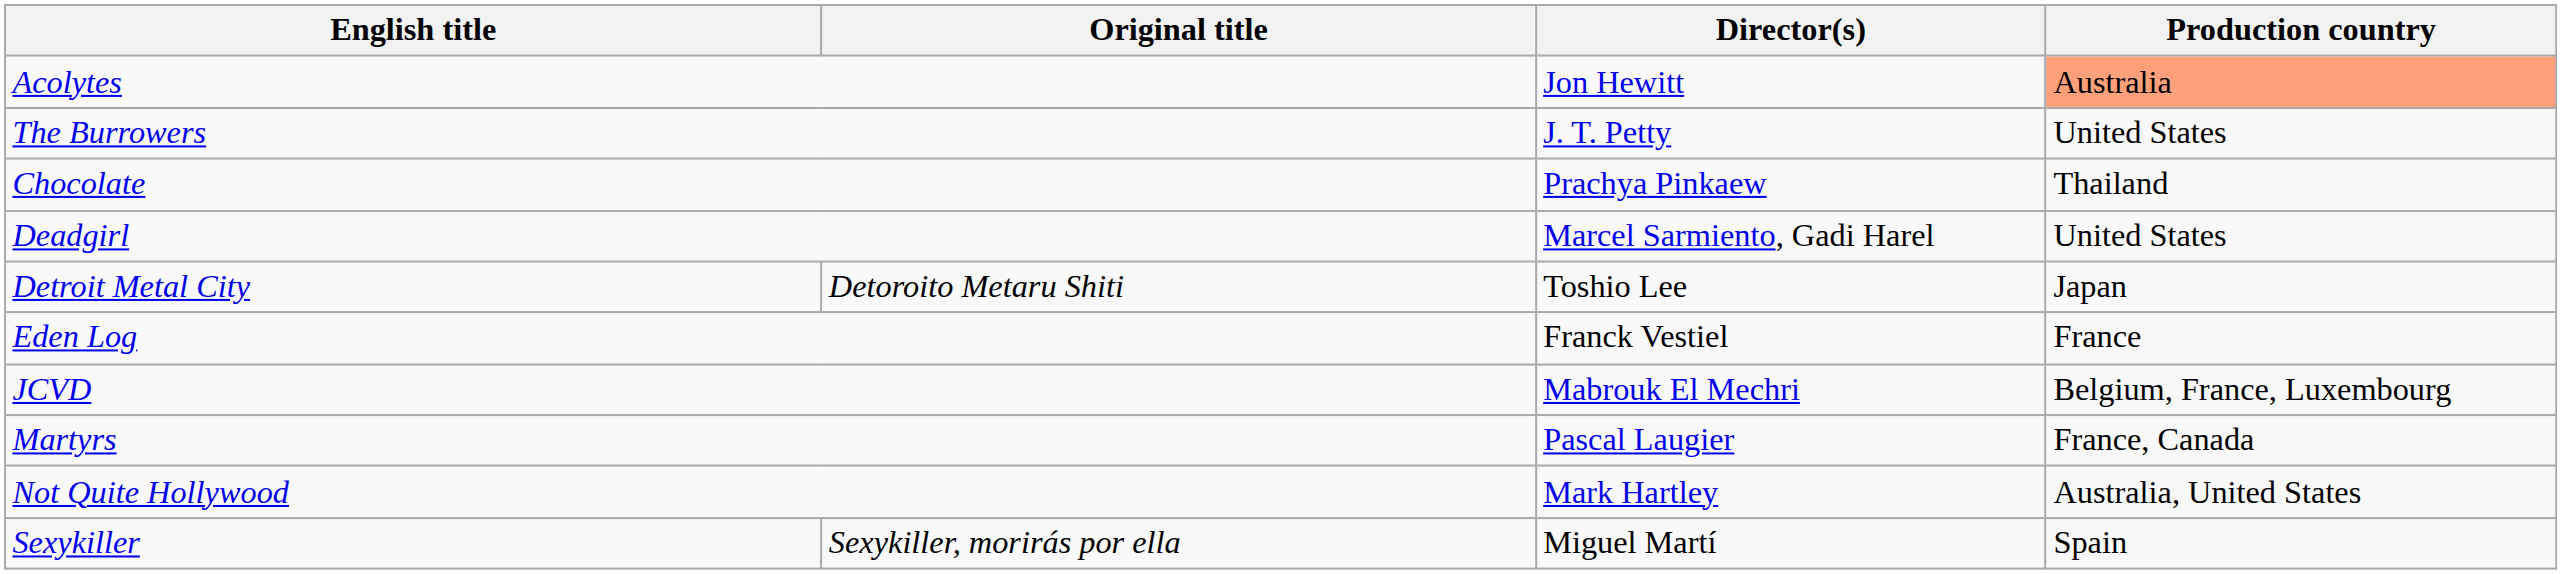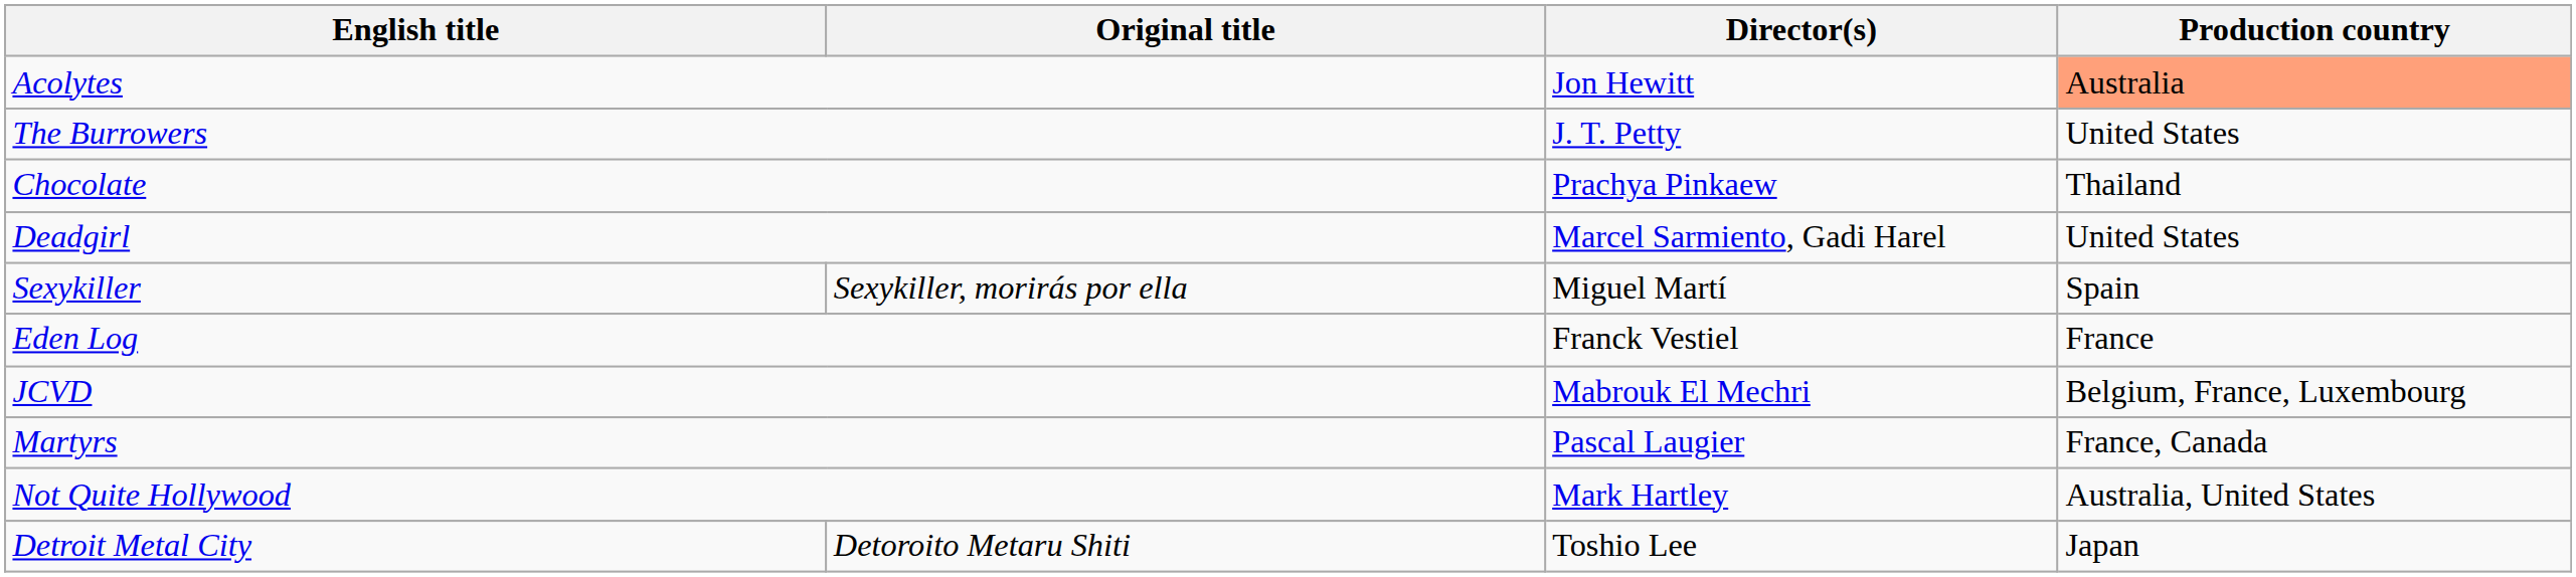 <table class="sortable wikitable" width="100%" cellpadding="5">
 <tr>
 <th scope="col" width="32%">English title</th>
 <th scope="col" width="28%">Original title</th>
 <th scope="col" width="20%">Director(s)</th>
 <th scope="col" width="20%">Production country</th>
 </tr>
 <tr>
 <td colspan=2><em><a href='#'>Acolytes</a></em></td>
 <td><a href='#'>Jon Hewitt</a></td>
 <td style="background: lightsalmon;">Australia</td>
 </tr>
 <tr>
 <td colspan=2><em><a href='#'>The Burrowers</a></em></td>
 <td><a href='#'>J. T. Petty</a></td>
 <td>United States</td>
 </tr>
 <tr>
 <td colspan=2><em><a href='#'>Chocolate</a></em></td>
 <td><a href='#'>Prachya Pinkaew</a></td>
 <td>Thailand</td>
 </tr>
 <tr>
 <td colspan=2><em><a href='#'>Deadgirl</a></em></td>
 <td><a href='#'>Marcel Sarmiento</a>, Gadi Harel</td>
 <td>United States</td>
 </tr>
 <tr>
-<td><em><a href='#'>Detroit Metal City</a></em></td>
-<td><em>Detoroito Metaru Shiti</em></td>
-<td>Toshio Lee</td>
-<td>Japan</td>
+<td><em><a href='#'>Sexykiller</a></em></td>
+<td><em>Sexykiller, morirás por ella</em></td>
+<td>Miguel Martí</td>
+<td>Spain</td>
 </tr>
 <tr>
 <td colspan=2><em><a href='#'>Eden Log</a></em></td>
 <td>Franck Vestiel</td>
 <td>France</td>
 </tr>
 <tr>
 <td colspan=2><em><a href='#'>JCVD</a></em></td>
 <td><a href='#'>Mabrouk El Mechri</a></td>
 <td>Belgium, France, Luxembourg</td>
 </tr>
 <tr>
 <td colspan=2><em><a href='#'>Martyrs</a></em></td>
 <td><a href='#'>Pascal Laugier</a></td>
 <td>France, Canada</td>
 </tr>
 <tr>
 <td colspan=2><em><a href='#'>Not Quite Hollywood</a></em></td>
 <td><a href='#'>Mark Hartley</a></td>
 <td>Australia, United States</td>
 </tr>
 <tr>
-<td><em><a href='#'>Sexykiller</a></em></td>
-<td><em>Sexykiller, morirás por ella</em></td>
-<td>Miguel Martí</td>
-<td>Spain</td>
+<td><em><a href='#'>Detroit Metal City</a></em></td>
+<td><em>Detoroito Metaru Shiti</em></td>
+<td>Toshio Lee</td>
+<td>Japan</td>
 </tr>
 </table>
